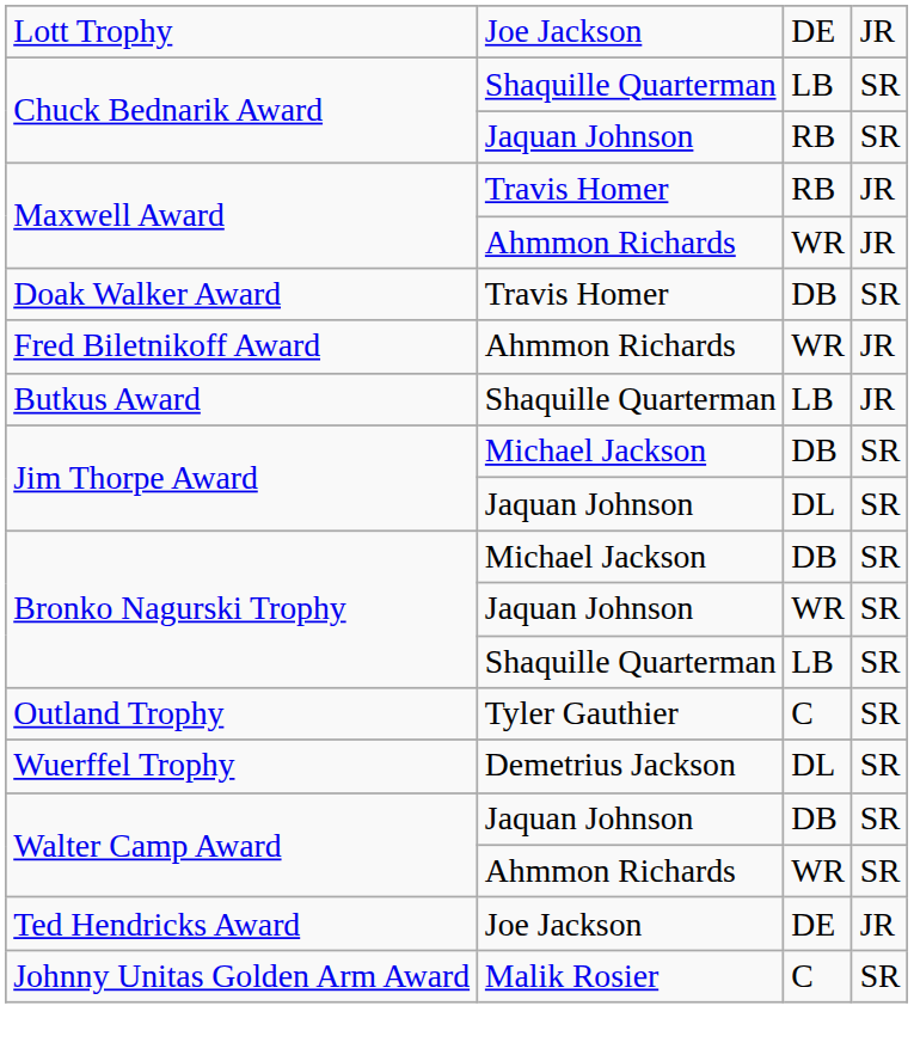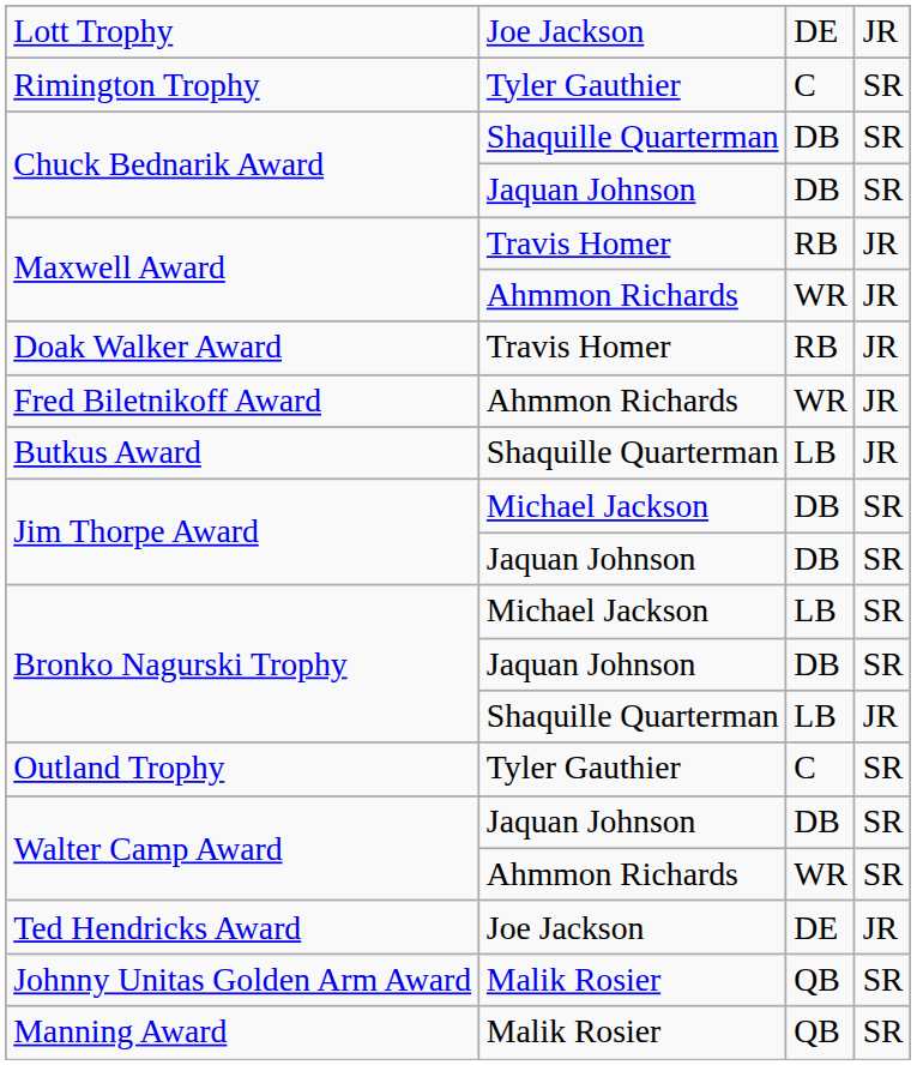 <table class="wikitable">
 <tr>
 <td><a href='#'>Lott Trophy</a></td>
 <td><a href='#'>Joe Jackson</a></td>
 <td>DE</td>
 <td>JR</td>
 </tr>
 <tr>
+<td><a href='#'>Rimington Trophy</a></td>
+<td><a href='#'>Tyler Gauthier</a></td>
+<td>C</td>
+<td>SR</td>
+</tr>
+<tr>
 <td rowspan=2><a href='#'>Chuck Bednarik Award</a></td>
 <td><a href='#'>Shaquille Quarterman</a></td>
-<td>LB</td>
+<td>DB</td>
 <td>SR</td>
 </tr>
 <tr>
 <td><a href='#'>Jaquan Johnson</a></td>
-<td>RB</td>
+<td>DB</td>
 <td>SR</td>
 </tr>
 <tr>
 <td rowspan=2><a href='#'>Maxwell Award</a></td>
 <td><a href='#'>Travis Homer</a></td>
 <td>RB</td>
 <td>JR</td>
 </tr>
 <tr>
 <td><a href='#'>Ahmmon Richards</a></td>
 <td>WR</td>
 <td>JR</td>
 </tr>
 <tr>
 <td><a href='#'>Doak Walker Award</a></td>
 <td>Travis Homer</td>
-<td>DB</td>
-<td>SR</td>
+<td>RB</td>
+<td>JR</td>
 </tr>
 <tr>
 <td><a href='#'>Fred Biletnikoff Award</a></td>
 <td>Ahmmon Richards</td>
 <td>WR</td>
 <td>JR</td>
 </tr>
 <tr>
 <td><a href='#'>Butkus Award</a></td>
 <td>Shaquille Quarterman</td>
 <td>LB</td>
 <td>JR</td>
 </tr>
 <tr>
 <td rowspan=2><a href='#'>Jim Thorpe Award</a></td>
 <td><a href='#'>Michael Jackson</a></td>
 <td>DB</td>
 <td>SR</td>
 </tr>
 <tr>
 <td>Jaquan Johnson</td>
-<td>DL</td>
+<td>DB</td>
 <td>SR</td>
 </tr>
 <tr>
 <td rowspan=3><a href='#'>Bronko Nagurski Trophy</a></td>
 <td>Michael Jackson</td>
-<td>DB</td>
+<td>LB</td>
 <td>SR</td>
 </tr>
 <tr>
 <td>Jaquan Johnson</td>
-<td>WR</td>
+<td>DB</td>
 <td>SR</td>
 </tr>
 <tr>
 <td>Shaquille Quarterman</td>
 <td>LB</td>
-<td>SR</td>
+<td>JR</td>
 </tr>
 <tr>
 <td><a href='#'>Outland Trophy</a></td>
 <td>Tyler Gauthier</td>
 <td>C</td>
-<td>SR</td>
-</tr>
-<tr>
-<td><a href='#'>Wuerffel Trophy</a></td>
-<td>Demetrius Jackson</td>
-<td>DL</td>
 <td>SR</td>
 </tr>
 <tr>
 <td rowspan=2><a href='#'>Walter Camp Award</a></td>
 <td>Jaquan Johnson</td>
 <td>DB</td>
 <td>SR</td>
 </tr>
 <tr>
 <td>Ahmmon Richards</td>
 <td>WR</td>
 <td>SR</td>
 </tr>
 <tr>
 <td><a href='#'>Ted Hendricks Award</a></td>
 <td>Joe Jackson</td>
 <td>DE</td>
 <td>JR</td>
 </tr>
 <tr>
 <td><a href='#'>Johnny Unitas Golden Arm Award</a></td>
 <td><a href='#'>Malik Rosier</a></td>
-<td>C</td>
+<td>QB</td>
+<td>SR</td>
+</tr>
+<tr>
+<td><a href='#'>Manning Award</a></td>
+<td>Malik Rosier</td>
+<td>QB</td>
 <td>SR</td>
 </tr>
 </table>
